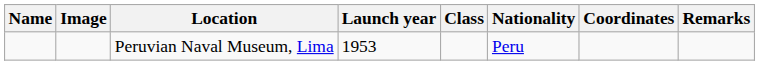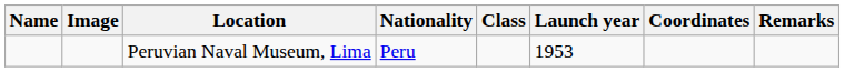 <table class="wikitable">
 <tr>
 <th>Name</th>
 <th>Image</th>
 <th>Location</th>
+<th>Nationality</th>
+<th>Class</th>
 <th>Launch year</th>
-<th>Class</th>
-<th>Nationality</th>
 <th>Coordinates</th>
 <th>Remarks</th>
 </tr>
 <tr>
 <td></td>
 <td></td>
 <td>Peruvian Naval Museum, <a href='#'>Lima</a></td>
+<td> <a href='#'>Peru</a></td>
+<td></td>
 <td>1953</td>
-<td></td>
-<td> <a href='#'>Peru</a></td>
 <td></td>
 <td></td>
 </tr>
 </table>
